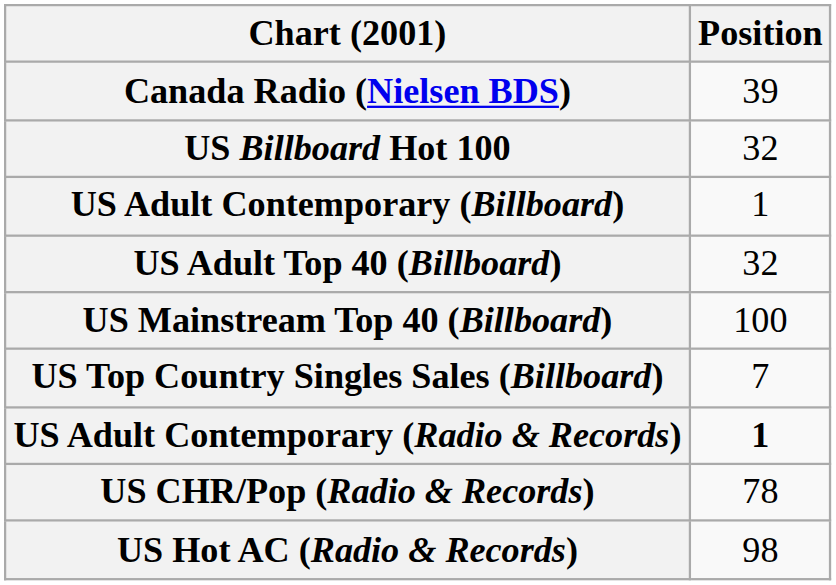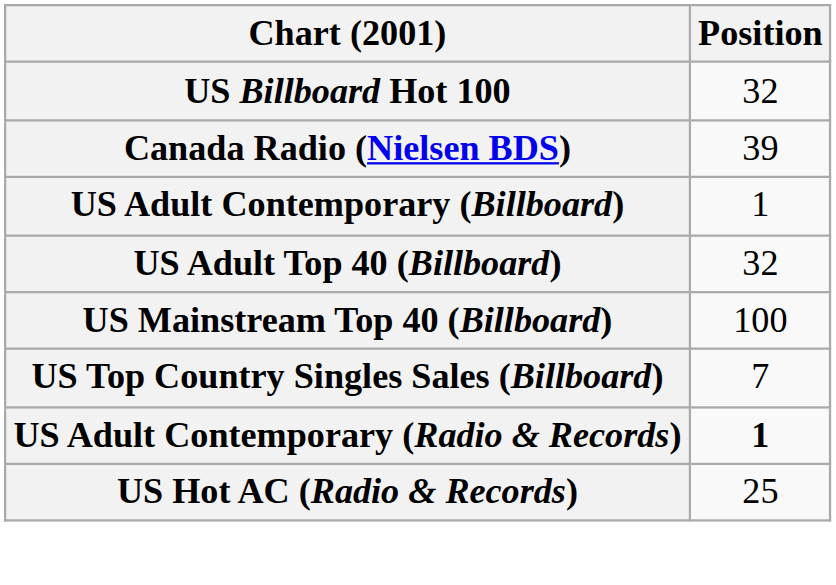 <table class="wikitable sortable plainrowheaders" style="text-align:center">
 <tr>
 <th>Chart (2001)</th>
 <th>Position</th>
 </tr>
 <tr>
+<th scope="row">US <em>Billboard</em> Hot 100</th>
+<td>32</td>
+</tr>
+<tr>
 <th scope="row">Canada Radio (<a href='#'>Nielsen BDS</a>)</th>
 <td>39</td>
-</tr>
-<tr>
-<th scope="row">US <em>Billboard</em> Hot 100</th>
-<td>32</td>
 </tr>
 <tr>
 <th scope="row">US Adult Contemporary (<em>Billboard</em>)</th>
 <td>1</td>
 </tr>
 <tr>
 <th scope="row">US Adult Top 40 (<em>Billboard</em>)</th>
 <td>32</td>
 </tr>
 <tr>
 <th scope="row">US Mainstream Top 40 (<em>Billboard</em>)</th>
 <td>100</td>
 </tr>
 <tr>
 <th scope="row">US Top Country Singles Sales (<em>Billboard</em>)</th>
 <td>7</td>
 </tr>
 <tr>
 <th scope="row">US Adult Contemporary (<em>Radio & Records</em>)</th>
 <td><strong>1</strong></td>
 </tr>
 <tr>
-<th scope="row">US CHR/Pop (<em>Radio & Records</em>)</th>
-<td>78</td>
-</tr>
-<tr>
 <th scope="row">US Hot AC (<em>Radio & Records</em>)</th>
-<td>98</td>
+<td>25</td>
 </tr>
 </table>
